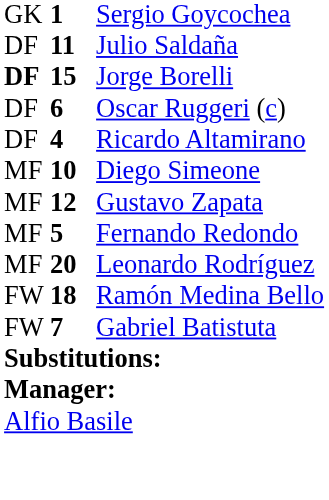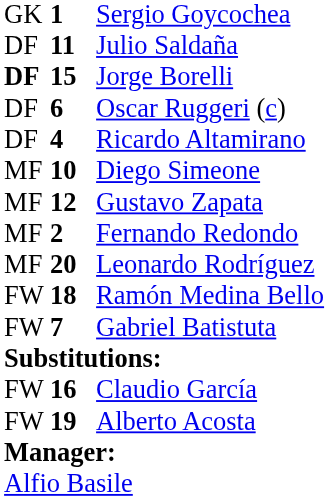 <table style="font-size:90%; margin:0.2em auto;" cellspacing="0" cellpadding="0">
 <tr>
 <th width="25"></th>
 <th width="25"></th>
 </tr>
 <tr>
 <td>GK</td>
 <td><strong>1</strong></td>
 <td><a href='#'>Sergio Goycochea</a></td>
 </tr>
 <tr>
 <td>DF</td>
 <td><strong>11</strong></td>
 <td><a href='#'>Julio Saldaña</a></td>
 </tr>
 <tr>
 <td><strong>DF</strong></td>
 <td><strong>15</strong></td>
 <td><a href='#'>Jorge Borelli</a></td>
 </tr>
 <tr>
 <td>DF</td>
 <td><strong>6</strong></td>
 <td><a href='#'>Oscar Ruggeri</a> (<a href='#'>c</a>)</td>
 </tr>
 <tr>
 <td>DF</td>
 <td><strong>4</strong></td>
 <td><a href='#'>Ricardo Altamirano</a></td>
 </tr>
 <tr>
 <td>MF</td>
 <td><strong>10</strong></td>
 <td><a href='#'>Diego Simeone</a></td>
 </tr>
 <tr>
 <td>MF</td>
 <td><strong>12</strong></td>
 <td><a href='#'>Gustavo Zapata</a></td>
 </tr>
 <tr>
 <td>MF</td>
-<td><strong>5</strong></td>
+<td><strong>2</strong></td>
 <td><a href='#'>Fernando Redondo</a></td>
 <td></td>
 <td></td>
 </tr>
 <tr>
 <td>MF</td>
 <td><strong>20</strong></td>
 <td><a href='#'>Leonardo Rodríguez</a></td>
 <td></td>
 <td></td>
 </tr>
 <tr>
 <td>FW</td>
 <td><strong>18</strong></td>
 <td><a href='#'>Ramón Medina Bello</a></td>
 </tr>
 <tr>
 <td>FW</td>
 <td><strong>7</strong></td>
 <td><a href='#'>Gabriel Batistuta</a></td>
 </tr>
 <tr>
 <td colspan=3><strong>Substitutions:</strong></td>
 </tr>
 <tr>
+<td>FW</td>
+<td><strong>16</strong></td>
+<td><a href='#'>Claudio García</a></td>
+<td></td>
+<td></td>
+</tr>
+<tr>
+<td>FW</td>
+<td><strong>19</strong></td>
+<td><a href='#'>Alberto Acosta</a></td>
+<td></td>
+<td></td>
+</tr>
+<tr>
 <td colspan=3><strong>Manager:</strong></td>
 </tr>
 <tr>
 <td colspan=3> <a href='#'>Alfio Basile</a></td>
 </tr>
 </table>
